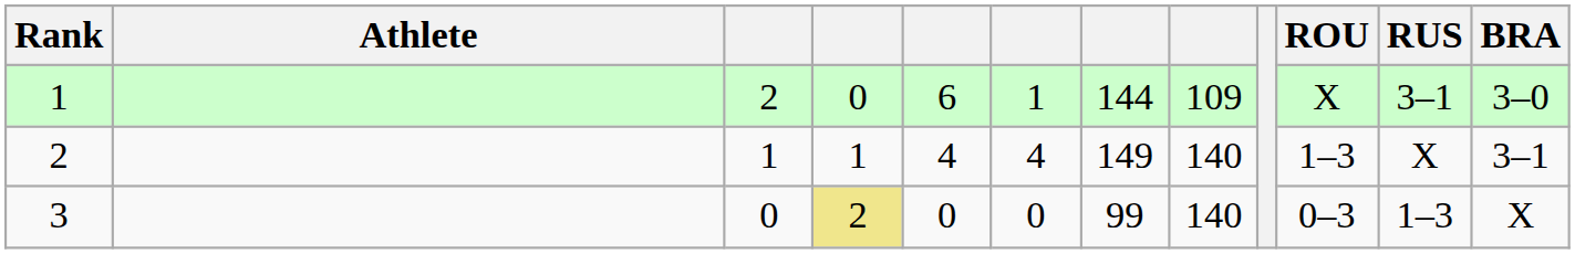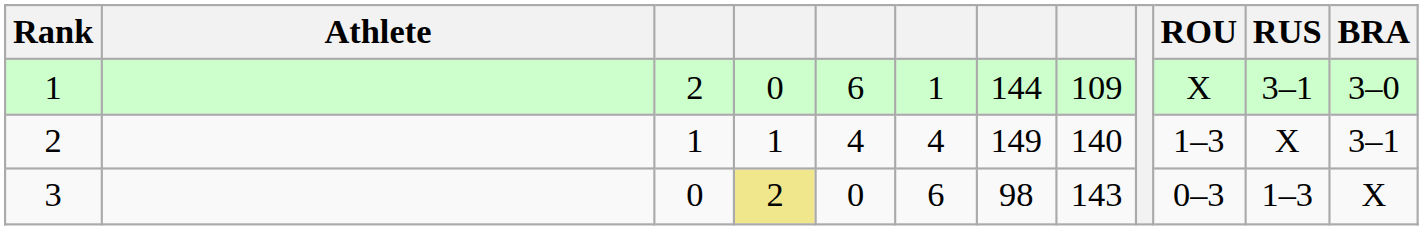 <table class="wikitable" style="text-align:center">
 <tr>
 <th>Rank</th>
 <th width=250>Athlete</th>
 <th width=30></th>
 <th width=30></th>
 <th width=30></th>
 <th width=30></th>
 <th width=30></th>
 <th width=30></th>
 <th rowspan=4></th>
 <th width=30>ROU</th>
 <th width=30>RUS</th>
 <th width=30>BRA</th>
 </tr>
 <tr style="background-color:#ccffcc;">
 <td>1</td>
 <td align=left></td>
 <td>2</td>
 <td>0</td>
 <td>6</td>
 <td>1</td>
 <td>144</td>
 <td>109</td>
 <td>X</td>
 <td>3–1</td>
 <td>3–0</td>
 </tr>
 <tr>
 <td>2</td>
 <td align=left></td>
 <td>1</td>
 <td>1</td>
 <td>4</td>
 <td>4</td>
 <td>149</td>
 <td>140</td>
 <td>1–3</td>
 <td>X</td>
 <td>3–1</td>
 </tr>
 <tr>
 <td>3</td>
 <td align=left></td>
 <td>0</td>
 <td style="background: khaki;">2</td>
 <td>0</td>
-<td>0</td>
-<td>99</td>
-<td>140</td>
+<td>6</td>
+<td>98</td>
+<td>143</td>
 <td>0–3</td>
 <td>1–3</td>
 <td>X</td>
 </tr>
 </table>
